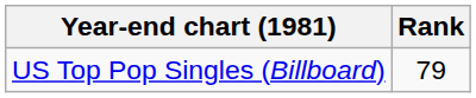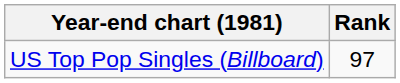 <table class="wikitable sortable">
 <tr>
 <th>Year-end chart (1981)</th>
 <th>Rank</th>
 </tr>
 <tr>
 <td><a href='#'>US Top Pop Singles (<em>Billboard</em>)</a></td>
-<td align="center">79</td>
+<td align="center">97</td>
 </tr>
 </table>
